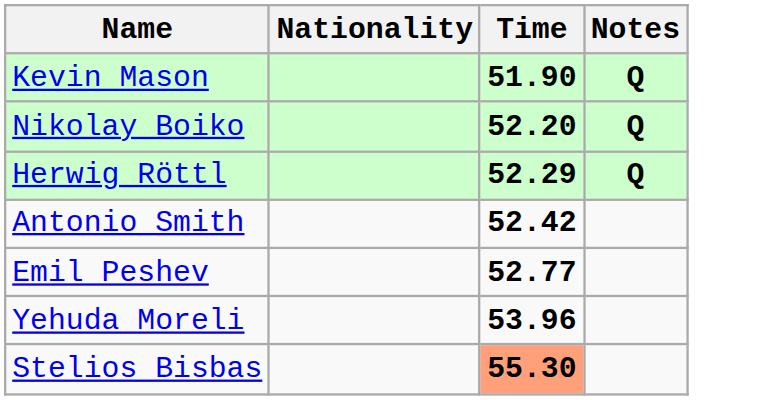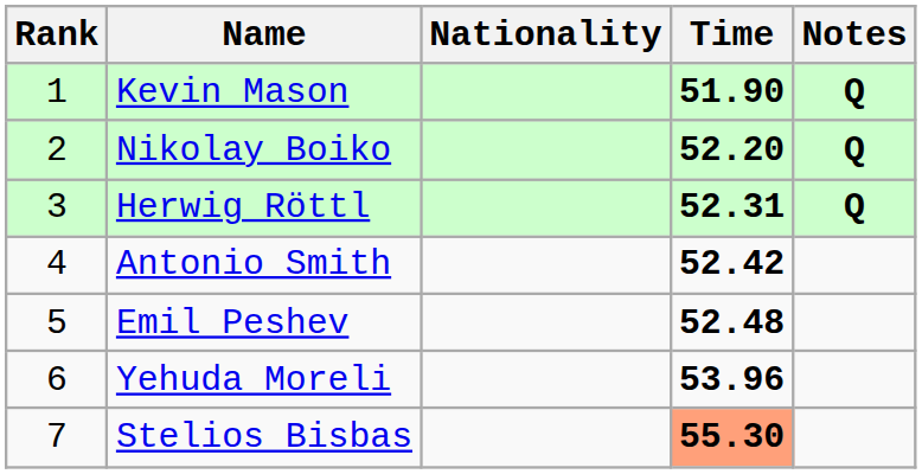 <table class="wikitable sortable" style="text-align:center">
 <tr>
+<th>Rank</th>
 <th>Name</th>
 <th>Nationality</th>
 <th>Time</th>
 <th>Notes</th>
 </tr>
 <tr bgcolor=ccffcc>
+<td>1</td>
 <td align=left><a href='#'>Kevin Mason</a></td>
 <td align=left></td>
 <td><strong>51.90</strong></td>
 <td><strong>Q</strong></td>
 </tr>
 <tr bgcolor=ccffcc>
+<td>2</td>
 <td align=left><a href='#'>Nikolay Boiko</a></td>
 <td align=left></td>
 <td><strong>52.20</strong></td>
 <td><strong>Q</strong></td>
 </tr>
 <tr bgcolor=ccffcc>
+<td>3</td>
 <td align=left><a href='#'>Herwig Röttl</a></td>
 <td align=left></td>
-<td><strong>52.29</strong></td>
+<td><strong>52.31</strong></td>
 <td><strong>Q</strong></td>
 </tr>
 <tr>
+<td>4</td>
 <td align=left><a href='#'>Antonio Smith</a></td>
 <td align=left></td>
 <td><strong>52.42</strong></td>
 <td></td>
 </tr>
 <tr>
+<td>5</td>
 <td align=left><a href='#'>Emil Peshev</a></td>
 <td align=left></td>
-<td><strong>52.77</strong></td>
+<td><strong>52.48</strong></td>
 <td></td>
 </tr>
 <tr>
+<td>6</td>
 <td align=left><a href='#'>Yehuda Moreli</a></td>
 <td align=left></td>
 <td><strong>53.96</strong></td>
 <td></td>
 </tr>
 <tr>
+<td>7</td>
 <td align=left><a href='#'>Stelios Bisbas</a></td>
 <td align=left></td>
 <td style="background: lightsalmon;"><strong>55.30</strong></td>
 <td></td>
 </tr>
 </table>
